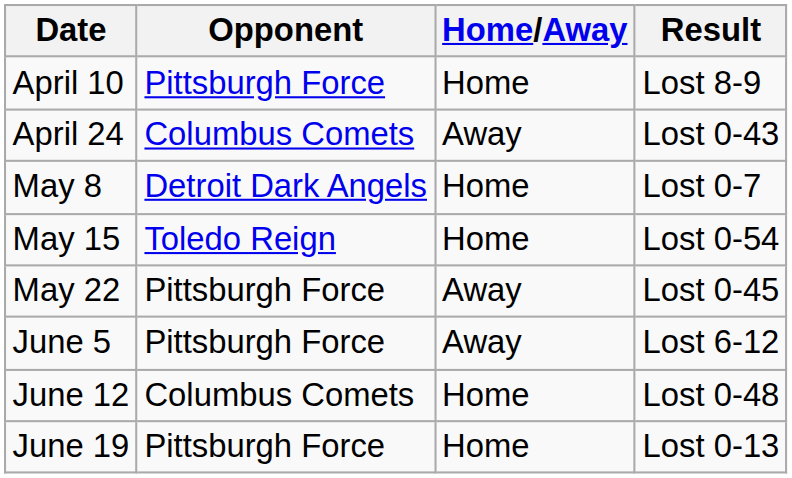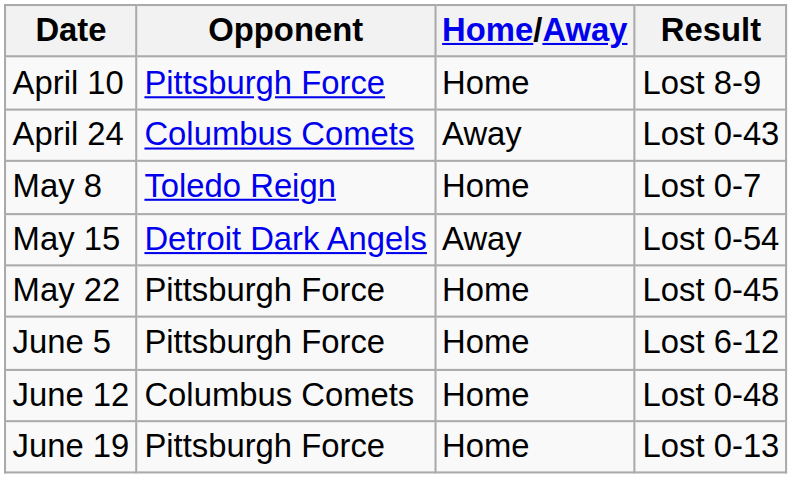 <table class="wikitable">
 <tr>
 <th>Date</th>
 <th>Opponent</th>
 <th><a href='#'>Home</a>/<a href='#'>Away</a></th>
 <th>Result</th>
 </tr>
 <tr>
 <td>April 10</td>
 <td><a href='#'>Pittsburgh Force</a></td>
 <td>Home</td>
 <td>Lost 8-9</td>
 </tr>
 <tr>
 <td>April 24</td>
 <td><a href='#'>Columbus Comets</a></td>
 <td>Away</td>
 <td>Lost 0-43</td>
 </tr>
 <tr>
 <td>May 8</td>
-<td><a href='#'>Detroit Dark Angels</a></td>
+<td><a href='#'>Toledo Reign</a></td>
 <td>Home</td>
 <td>Lost 0-7</td>
 </tr>
 <tr>
 <td>May 15</td>
-<td><a href='#'>Toledo Reign</a></td>
-<td>Home</td>
+<td><a href='#'>Detroit Dark Angels</a></td>
+<td>Away</td>
 <td>Lost 0-54</td>
 </tr>
 <tr>
 <td>May 22</td>
 <td>Pittsburgh Force</td>
-<td>Away</td>
+<td>Home</td>
 <td>Lost 0-45</td>
 </tr>
 <tr>
 <td>June 5</td>
 <td>Pittsburgh Force</td>
-<td>Away</td>
+<td>Home</td>
 <td>Lost 6-12</td>
 </tr>
 <tr>
 <td>June 12</td>
 <td>Columbus Comets</td>
 <td>Home</td>
 <td>Lost 0-48</td>
 </tr>
 <tr>
 <td>June 19</td>
 <td>Pittsburgh Force</td>
 <td>Home</td>
 <td>Lost 0-13</td>
 </tr>
 </table>
